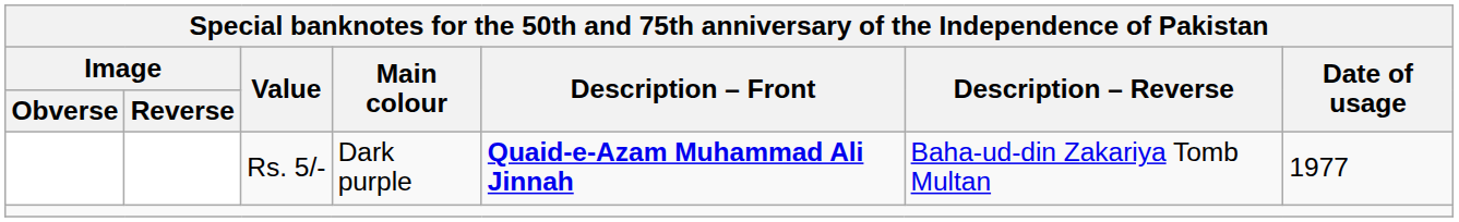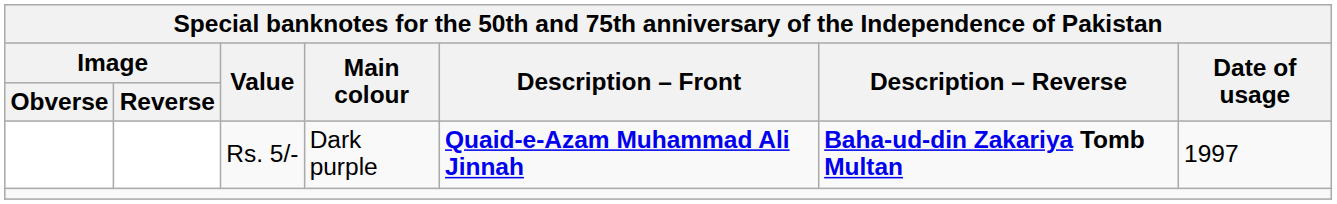 <table class="wikitable">
 <tr>
 <th colspan="7">Special banknotes for the 50th and 75th anniversary of the Independence of Pakistan</th>
 </tr>
 <tr>
 <th colspan="2">Image</th>
 <th rowspan="2">Value</th>
 <th rowspan="2">Main colour</th>
 <th rowspan="2">Description – Front</th>
 <th rowspan="2">Description – Reverse</th>
 <th rowspan="2">Date of usage</th>
 </tr>
 <tr>
 <th>Obverse</th>
 <th>Reverse</th>
 </tr>
 <tr>
 <td align="center" bgcolor="#ffffff"></td>
 <td align="center" bgcolor="#ffffff"></td>
 <td>Rs. 5/-</td>
 <td>Dark purple</td>
 <td><strong><a href='#'>Quaid-e-Azam Muhammad Ali Jinnah</a></strong></td>
-<td><a href='#'>Baha-ud-din Zakariya</a> Tomb <a href='#'>Multan</a></td>
-<td>1977</td>
+<td><strong><a href='#'>Baha-ud-din Zakariya</a> Tomb <a href='#'>Multan</a></strong></td>
+<td>1997</td>
 </tr>
 <tr>
 <td colspan="7"></td>
 </tr>
 </table>
